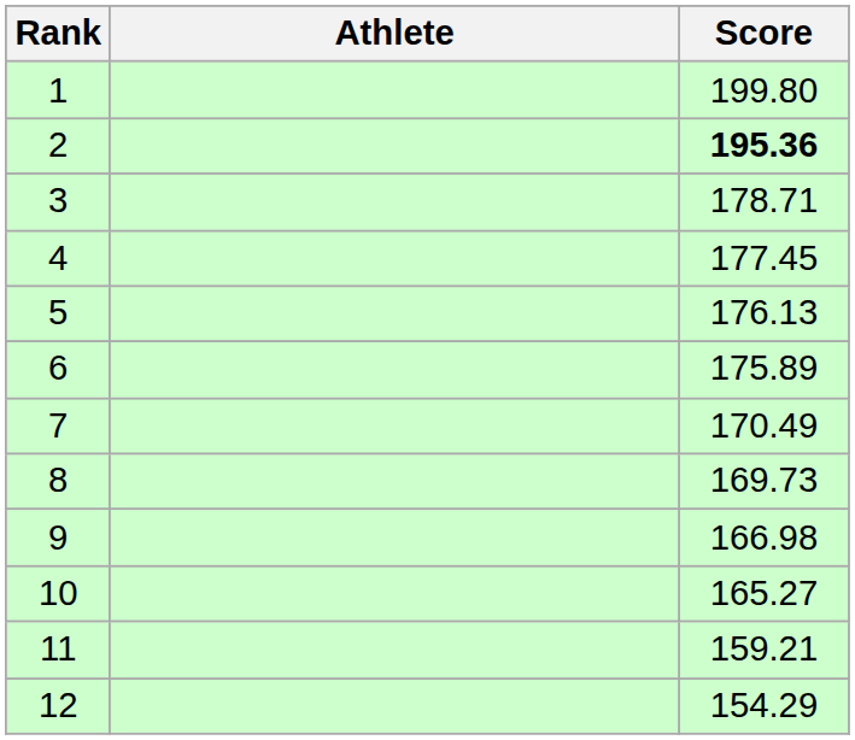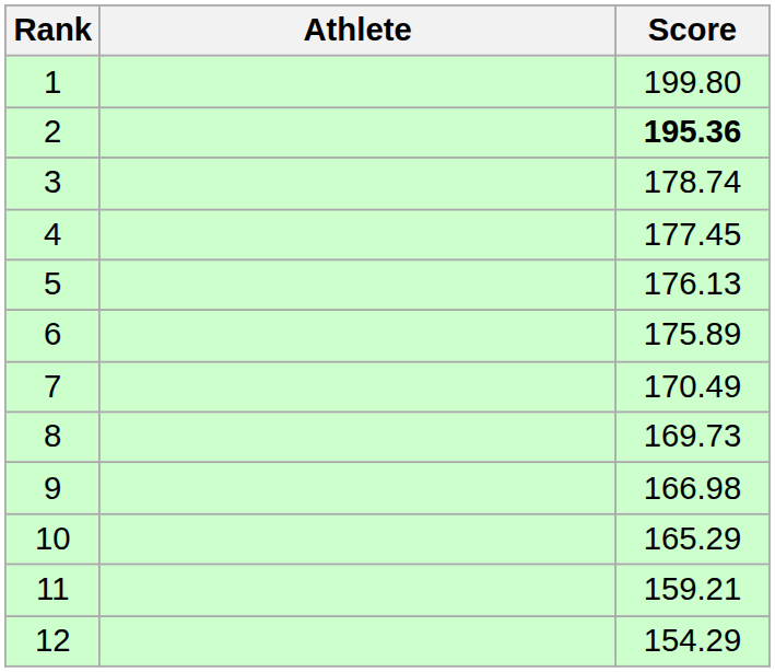 <table class=wikitable style="text-align:center">
 <tr>
 <th width=40>Rank</th>
 <th width=250>Athlete</th>
 <th width=70>Score</th>
 </tr>
 <tr bgcolor="ccffcc">
 <td>1</td>
 <td align=left></td>
 <td>199.80</td>
 </tr>
 <tr bgcolor="ccffcc">
 <td>2</td>
 <td align=left></td>
 <td><strong>195.36</strong></td>
 </tr>
 <tr bgcolor="ccffcc">
 <td>3</td>
 <td align=left></td>
-<td>178.71</td>
+<td>178.74</td>
 </tr>
 <tr bgcolor="ccffcc">
 <td>4</td>
 <td align=left></td>
 <td>177.45</td>
 </tr>
 <tr bgcolor="ccffcc">
 <td>5</td>
 <td align=left></td>
 <td>176.13</td>
 </tr>
 <tr bgcolor="ccffcc">
 <td>6</td>
 <td align=left></td>
 <td>175.89</td>
 </tr>
 <tr bgcolor="ccffcc">
 <td>7</td>
 <td align=left></td>
 <td>170.49</td>
 </tr>
 <tr bgcolor="ccffcc">
 <td>8</td>
 <td align=left></td>
 <td>169.73</td>
 </tr>
 <tr bgcolor="ccffcc">
 <td>9</td>
 <td align=left></td>
 <td>166.98</td>
 </tr>
 <tr bgcolor="ccffcc">
 <td>10</td>
 <td align=left></td>
-<td>165.27</td>
+<td>165.29</td>
 </tr>
 <tr bgcolor="ccffcc">
 <td>11</td>
 <td align=left></td>
 <td>159.21</td>
 </tr>
 <tr bgcolor="ccffcc">
 <td>12</td>
 <td align=left></td>
 <td>154.29</td>
 </tr>
 </table>
